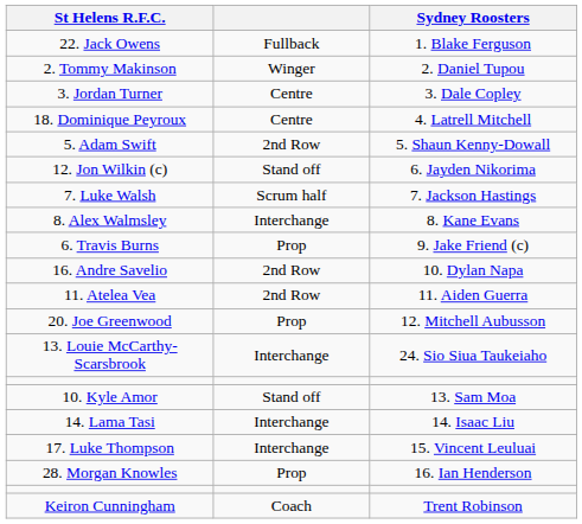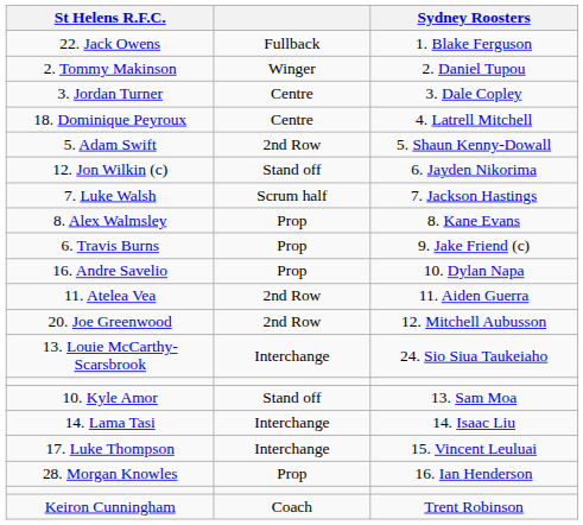 <table class="wikitable" style="margin: 1em auto 1em auto">
 <tr>
 <th width="200"> <a href='#'>St Helens R.F.C.</a></th>
 <th width="150"></th>
 <th width="200"> <a href='#'>Sydney Roosters</a></th>
 </tr>
 <tr>
 <td align="center" colspan="1">22. <a href='#'>Jack Owens</a></td>
 <td align="center" colspan="1">Fullback</td>
 <td align="center" colspan="1">1. <a href='#'>Blake Ferguson</a></td>
 </tr>
 <tr>
 <td align="center" colspan="1">2. <a href='#'>Tommy Makinson</a></td>
 <td align="center" colspan="1">Winger</td>
 <td align="center" colspan="1">2. <a href='#'>Daniel Tupou</a></td>
 </tr>
 <tr>
 <td align="center" colspan="1">3. <a href='#'>Jordan Turner</a></td>
 <td align="center" colspan="1">Centre</td>
 <td align="center" colspan="1">3. <a href='#'>Dale Copley</a></td>
 </tr>
 <tr>
 <td align="center" colspan="1">18. <a href='#'>Dominique Peyroux</a></td>
 <td align="center" colspan="1">Centre</td>
 <td align="center" colspan="1">4. <a href='#'>Latrell Mitchell</a></td>
 </tr>
 <tr>
 <td align="center" colspan="1">5. <a href='#'>Adam Swift</a></td>
 <td align="center" colspan="1">2nd Row</td>
 <td align="center" colspan="1">5. <a href='#'>Shaun Kenny-Dowall</a></td>
 </tr>
 <tr>
 <td align="center" colspan="1">12. <a href='#'>Jon Wilkin</a> (c)</td>
 <td align="center" colspan="1">Stand off</td>
 <td align="center" colspan="1">6. <a href='#'>Jayden Nikorima</a></td>
 </tr>
 <tr>
 <td align="center" colspan="1">7. <a href='#'>Luke Walsh</a></td>
 <td align="center" colspan="1">Scrum half</td>
 <td align="center" colspan="1">7. <a href='#'>Jackson Hastings</a></td>
 </tr>
 <tr>
 <td align="center" colspan="1">8. <a href='#'>Alex Walmsley</a></td>
-<td align="center" colspan="1">Interchange</td>
+<td align="center" colspan="1">Prop</td>
 <td align="center" colspan="1">8. <a href='#'>Kane Evans</a></td>
 </tr>
 <tr>
 <td align="center" colspan="1">6. <a href='#'>Travis Burns</a></td>
 <td align="center" colspan="1">Prop</td>
 <td align="center" colspan="1">9. <a href='#'>Jake Friend</a> (c)</td>
 </tr>
 <tr>
 <td align="center" colspan="1">16. <a href='#'>Andre Savelio</a></td>
-<td align="center" colspan="1">2nd Row</td>
+<td align="center" colspan="1">Prop</td>
 <td align="center" colspan="1">10. <a href='#'>Dylan Napa</a></td>
 </tr>
 <tr>
 <td align="center" colspan="1">11. <a href='#'>Atelea Vea</a></td>
 <td align="center" colspan="1">2nd Row</td>
 <td align="center" colspan="1">11. <a href='#'>Aiden Guerra</a></td>
 </tr>
 <tr>
 <td align="center" colspan="1">20. <a href='#'>Joe Greenwood</a></td>
-<td align="center" colspan="1">Prop</td>
+<td align="center" colspan="1">2nd Row</td>
 <td align="center" colspan="1">12. <a href='#'>Mitchell Aubusson</a></td>
 </tr>
 <tr>
 <td align="center" colspan="1">13. <a href='#'>Louie McCarthy-Scarsbrook</a></td>
 <td align="center" colspan="1">Interchange</td>
 <td align="center" colspan="1">24. <a href='#'>Sio Siua Taukeiaho</a></td>
 </tr>
 <tr>
 <td align="center" colspan="1"></td>
 <td align="center" colspan="1"></td>
 <td align="center" colspan="1"></td>
 </tr>
 <tr>
 <td align="center" colspan="1">10. <a href='#'>Kyle Amor</a></td>
 <td align="center" colspan="1">Stand off</td>
 <td align="center" colspan="1">13. <a href='#'>Sam Moa</a></td>
 </tr>
 <tr>
 <td align="center" colspan="1">14. <a href='#'>Lama Tasi</a></td>
 <td align="center" colspan="1">Interchange</td>
 <td align="center" colspan="1">14. <a href='#'>Isaac Liu</a></td>
 </tr>
 <tr>
 <td align="center" colspan="1">17. <a href='#'>Luke Thompson</a></td>
 <td align="center" colspan="1">Interchange</td>
 <td align="center" colspan="1">15. <a href='#'>Vincent Leuluai</a></td>
 </tr>
 <tr>
 <td align="center" colspan="1">28. <a href='#'>Morgan Knowles</a></td>
 <td align="center" colspan="1">Prop</td>
 <td align="center" colspan="1">16. <a href='#'>Ian Henderson</a></td>
 </tr>
 <tr>
 <td align="center" colspan="1"></td>
 <td align="center" colspan="1"></td>
 <td align="center" colspan="1"></td>
 </tr>
 <tr>
 <td align="center" colspan="1"><a href='#'>Keiron Cunningham</a></td>
 <td align="center" colspan="1">Coach</td>
 <td align="center" colspan="1"><a href='#'>Trent Robinson</a></td>
 </tr>
 </table>
